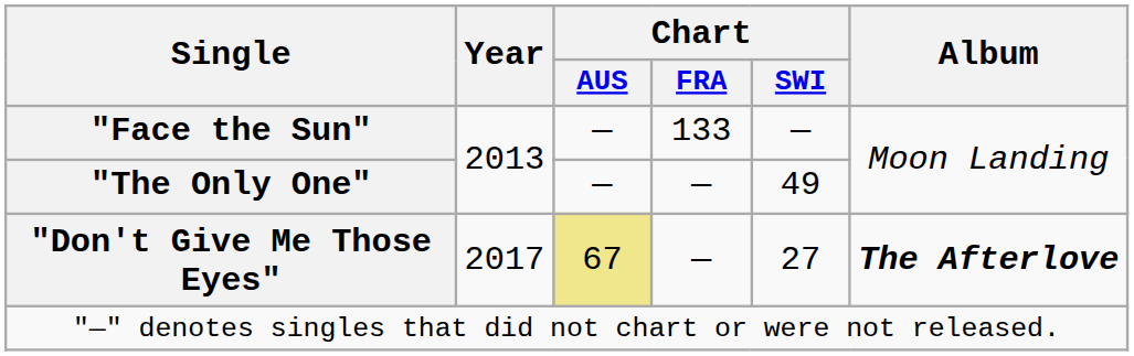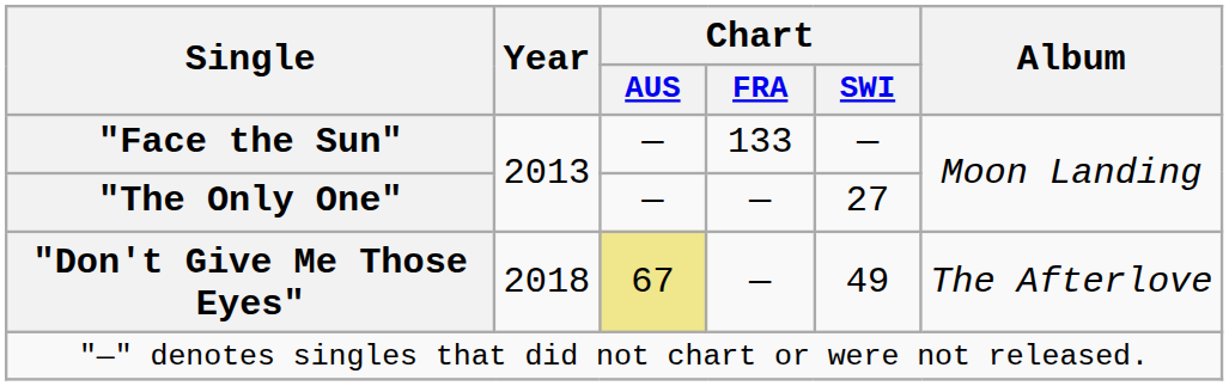 <table class="wikitable plainrowheaders" style="text-align:center;" border="1">
 <tr>
 <th scope="colw" rowspan="2" style="width:13em;">Single</th>
 <th scope="col" rowspan="2">Year</th>
 <th scope="col" colspan="3">Chart</th>
 <th scope="col" rowspan="2">Album</th>
 </tr>
 <tr>
 <th scope="col" style="width:3em;font-size:85%;"><a href='#'>AUS</a> <br></th>
 <th scope="col" style="width:3em;font-size:85%;"><a href='#'>FRA</a> <br></th>
 <th scope="col" style="width:3em;font-size:85%;"><a href='#'>SWI</a> <br></th>
 </tr>
 <tr>
 <th scope="row">"Face the Sun"</th>
 <td rowspan="2">2013</td>
 <td>—</td>
 <td>133</td>
 <td>—</td>
 <td rowspan="2"><em>Moon Landing</em></td>
 </tr>
 <tr>
 <th scope="row">"The Only One"</th>
 <td>—</td>
 <td>—</td>
-<td>49</td>
+<td>27</td>
 </tr>
 <tr>
 <th scope="row">"Don't Give Me Those Eyes"</th>
-<td>2017</td>
+<td>2018</td>
 <td style="background: khaki;">67</td>
 <td>—</td>
-<td>27</td>
-<td><strong><em>The Afterlove</em></strong></td>
+<td>49</td>
+<td><em>The Afterlove</em></td>
 </tr>
 <tr>
 <td colspan="20" style="font-size: 8pt">"—" denotes singles that did not chart or were not released.</td>
 </tr>
 </table>
